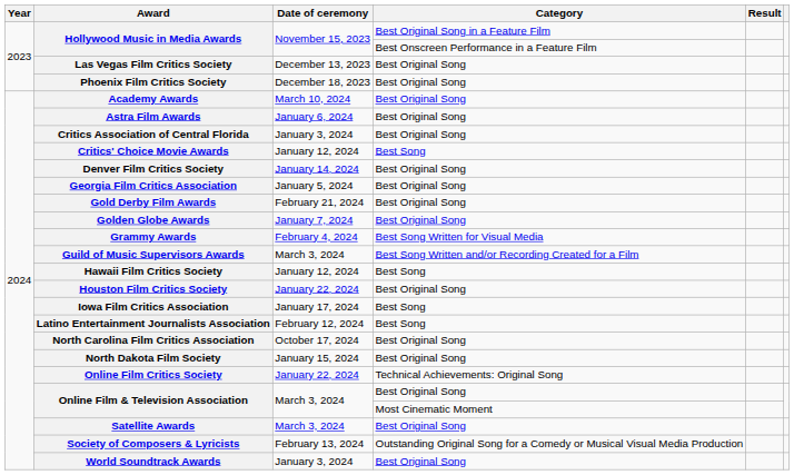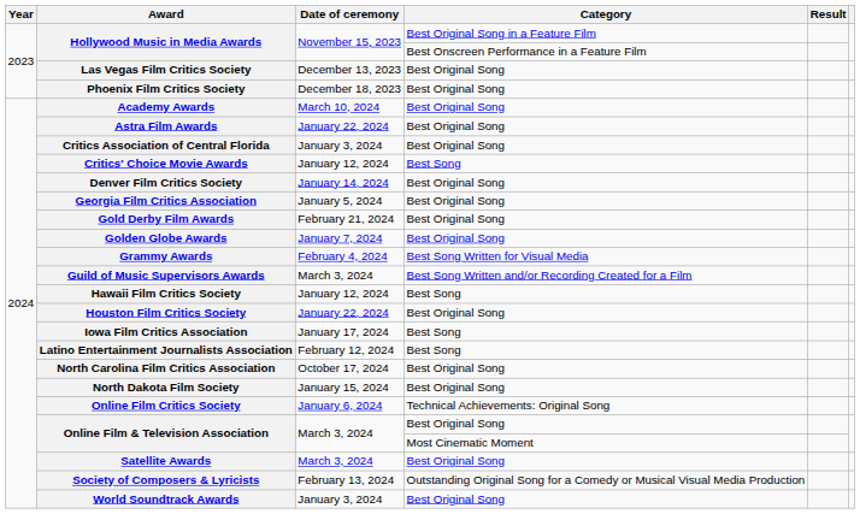 <table class="wikitable sortable plainrowheaders">
 <tr>
 <th scope="col">Year</th>
 <th scope="col">Award</th>
 <th scope="col">Date of ceremony</th>
 <th scope="col">Category</th>
 <th scope="col">Result</th>
 <th class="unsortable"></th>
 </tr>
 <tr>
 <td rowspan="4" style="text-align:center">2023</td>
 <th rowspan="2" scope="row"><a href='#'>Hollywood Music in Media Awards</a></th>
 <td rowspan="2"><a href='#'>November 15, 2023</a></td>
 <td><a href='#'>Best Original Song in a Feature Film</a></td>
 <td></td>
 <td rowspan="2" style="text-align:center"></td>
 </tr>
 <tr>
 <td>Best Onscreen Performance in a Feature Film</td>
 <td></td>
 </tr>
 <tr>
 <th scope="row">Las Vegas Film Critics Society</th>
 <td>December 13, 2023</td>
 <td>Best Original Song</td>
 <td></td>
 <td style="text-align:center"></td>
 </tr>
 <tr>
 <th scope="row">Phoenix Film Critics Society</th>
 <td>December 18, 2023</td>
 <td>Best Original Song</td>
 <td></td>
 <td style="text-align:center"></td>
 </tr>
 <tr>
 <td rowspan="22" style="text-align:center">2024</td>
 <th scope="row"><a href='#'>Academy Awards</a></th>
 <td><a href='#'>March 10, 2024</a></td>
 <td><a href='#'>Best Original Song</a></td>
 <td></td>
 <td style="text-align:center"></td>
 </tr>
 <tr>
 <th scope="row"><a href='#'>Astra Film Awards</a></th>
-<td><a href='#'>January 6, 2024</a></td>
+<td><a href='#'>January 22, 2024</a></td>
 <td>Best Original Song</td>
 <td></td>
 <td style="text-align:center"></td>
 </tr>
 <tr>
 <th scope="row">Critics Association of Central Florida</th>
 <td>January 3, 2024</td>
 <td>Best Original Song</td>
 <td></td>
 <td style="text-align:center"></td>
 </tr>
 <tr>
 <th scope="row"><a href='#'>Critics' Choice Movie Awards</a></th>
 <td>January 12, 2024</td>
 <td><a href='#'>Best Song</a></td>
 <td></td>
 <td style="text-align:center"></td>
 </tr>
 <tr>
 <th scope="row">Denver Film Critics Society</th>
 <td><a href='#'>January 14, 2024</a></td>
 <td>Best Original Song</td>
 <td></td>
 <td style="text-align:center"></td>
 </tr>
 <tr>
 <th scope="row"><a href='#'>Georgia Film Critics Association</a></th>
 <td>January 5, 2024</td>
 <td>Best Original Song</td>
 <td></td>
 <td style="text-align:center"></td>
 </tr>
 <tr>
 <th scope="row"><a href='#'>Gold Derby Film Awards</a></th>
 <td>February 21, 2024</td>
 <td>Best Original Song</td>
 <td></td>
 <td style="text-align:center"></td>
 </tr>
 <tr>
 <th scope="row"><a href='#'>Golden Globe Awards</a></th>
 <td><a href='#'>January 7, 2024</a></td>
 <td><a href='#'>Best Original Song</a></td>
 <td></td>
 <td style="text-align:center"></td>
 </tr>
 <tr>
 <th scope="row"><a href='#'>Grammy Awards</a></th>
 <td><a href='#'>February 4, 2024</a></td>
 <td><a href='#'>Best Song Written for Visual Media</a></td>
 <td></td>
 <td style="text-align:center"></td>
 </tr>
 <tr>
 <th scope="row"><a href='#'>Guild of Music Supervisors Awards</a></th>
 <td>March 3, 2024</td>
 <td><a href='#'>Best Song Written and/or Recording Created for a Film</a></td>
 <td></td>
 <td style="text-align:center"></td>
 </tr>
 <tr>
 <th scope="row">Hawaii Film Critics Society</th>
 <td>January 12, 2024</td>
 <td>Best Song</td>
 <td></td>
 <td style="text-align:center"></td>
 </tr>
 <tr>
 <th scope="row"><a href='#'>Houston Film Critics Society</a></th>
 <td><a href='#'>January 22, 2024</a></td>
 <td>Best Original Song</td>
 <td></td>
 <td style="text-align:center;"></td>
 </tr>
 <tr>
 <th scope="row">Iowa Film Critics Association</th>
 <td>January 17, 2024</td>
 <td>Best Song</td>
 <td></td>
 <td style="text-align:center"></td>
 </tr>
 <tr>
 <th scope="row">Latino Entertainment Journalists Association</th>
 <td>February 12, 2024</td>
 <td>Best Song</td>
 <td></td>
 <td style="text-align:center"></td>
 </tr>
 <tr>
 <th scope="row">North Carolina Film Critics Association</th>
 <td>October 17, 2024</td>
 <td>Best Original Song</td>
 <td></td>
 <td style="text-align:center"></td>
 </tr>
 <tr>
 <th scope="row">North Dakota Film Society</th>
 <td>January 15, 2024</td>
 <td>Best Original Song</td>
 <td></td>
 <td style="text-align:center"></td>
 </tr>
 <tr>
 <th scope="row"><a href='#'>Online Film Critics Society</a></th>
-<td><a href='#'>January 22, 2024</a></td>
+<td><a href='#'>January 6, 2024</a></td>
 <td>Technical Achievements: Original Song</td>
 <td></td>
 <td style="text-align:center;"></td>
 </tr>
 <tr>
 <th rowspan="2" scope="row">Online Film & Television Association</th>
 <td rowspan="2">March 3, 2024</td>
 <td>Best Original Song</td>
 <td></td>
 <td rowspan="2" style="text-align:center"></td>
 </tr>
 <tr>
 <td>Most Cinematic Moment</td>
 <td></td>
 </tr>
 <tr>
 <th scope="row"><a href='#'>Satellite Awards</a></th>
 <td><a href='#'>March 3, 2024</a></td>
 <td><a href='#'>Best Original Song</a></td>
 <td></td>
 <td style="text-align:center"></td>
 </tr>
 <tr>
 <th scope="row"><a href='#'>Society of Composers & Lyricists</a></th>
 <td>February 13, 2024</td>
 <td>Outstanding Original Song for a Comedy or Musical Visual Media Production</td>
 <td></td>
 <td style="text-align:center"></td>
 </tr>
 <tr>
 <th scope="row"><a href='#'>World Soundtrack Awards</a></th>
 <td>January 3, 2024</td>
 <td><a href='#'>Best Original Song</a></td>
 <td></td>
 <td style="text-align:center"></td>
 </tr>
 </table>
